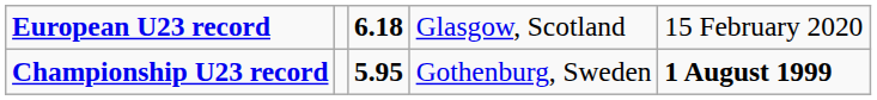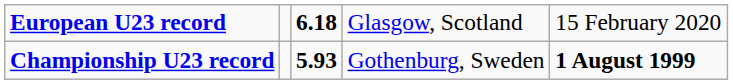 <table class="wikitable">
 <tr>
 <td><strong><a href='#'>European U23 record</a></strong></td>
 <td></td>
 <td><strong>6.18</strong></td>
 <td><a href='#'>Glasgow</a>, Scotland</td>
 <td>15 February 2020</td>
 </tr>
 <tr>
 <td><strong><a href='#'>Championship U23 record</a></strong></td>
 <td></td>
-<td><strong>5.95</strong></td>
+<td><strong>5.93</strong></td>
 <td><a href='#'>Gothenburg</a>, Sweden</td>
 <td><strong>1 August 1999</strong></td>
 </tr>
 </table>
